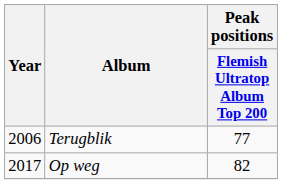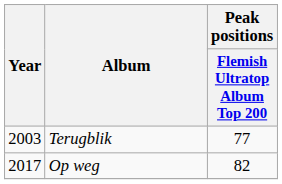 <table class="wikitable">
 <tr>
 <th align="center" rowspan="2" width="10">Year</th>
 <th align="center" rowspan="2" width="150">Album</th>
 <th align="center" colspan="1" width="20">Peak positions</th>
 </tr>
 <tr>
 <th scope="col" style="width:3em;font-size:90%;"><a href='#'>Flemish Ultratop Album Top 200</a></th>
 </tr>
 <tr>
-<td style="text-align:center;">2006</td>
+<td style="text-align:center;">2003</td>
 <td><em>Terugblik</em></td>
 <td style="text-align:center;">77</td>
 </tr>
 <tr>
 <td style="text-align:center;">2017</td>
 <td><em>Op weg</em></td>
 <td style="text-align:center;">82</td>
 </tr>
 <tr>
 </tr>
 </table>
